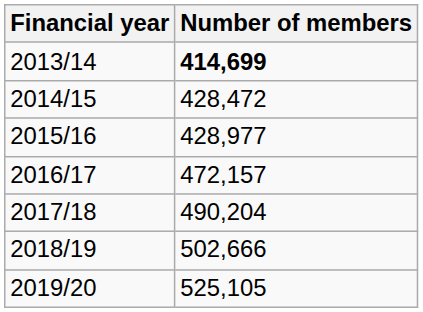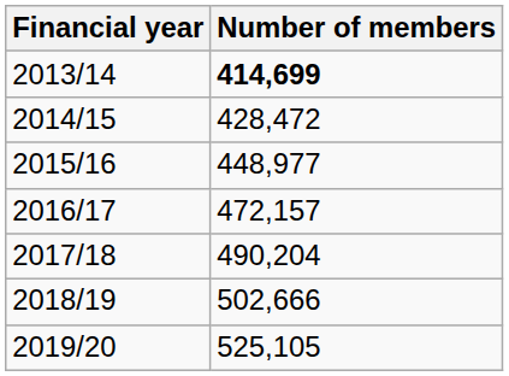 <table class="wikitable mw-collapsible">
 <tr>
 <th>Financial year</th>
 <th>Number of members</th>
 </tr>
 <tr>
 <td>2013/14</td>
 <td><strong>414,699</strong></td>
 </tr>
 <tr>
 <td>2014/15</td>
 <td>428,472</td>
 </tr>
 <tr>
 <td>2015/16</td>
-<td>428,977</td>
+<td>448,977</td>
 </tr>
 <tr>
 <td>2016/17</td>
 <td>472,157</td>
 </tr>
 <tr>
 <td>2017/18</td>
 <td>490,204</td>
 </tr>
 <tr>
 <td>2018/19</td>
 <td>502,666</td>
 </tr>
 <tr>
 <td>2019/20</td>
 <td>525,105</td>
 </tr>
 </table>
